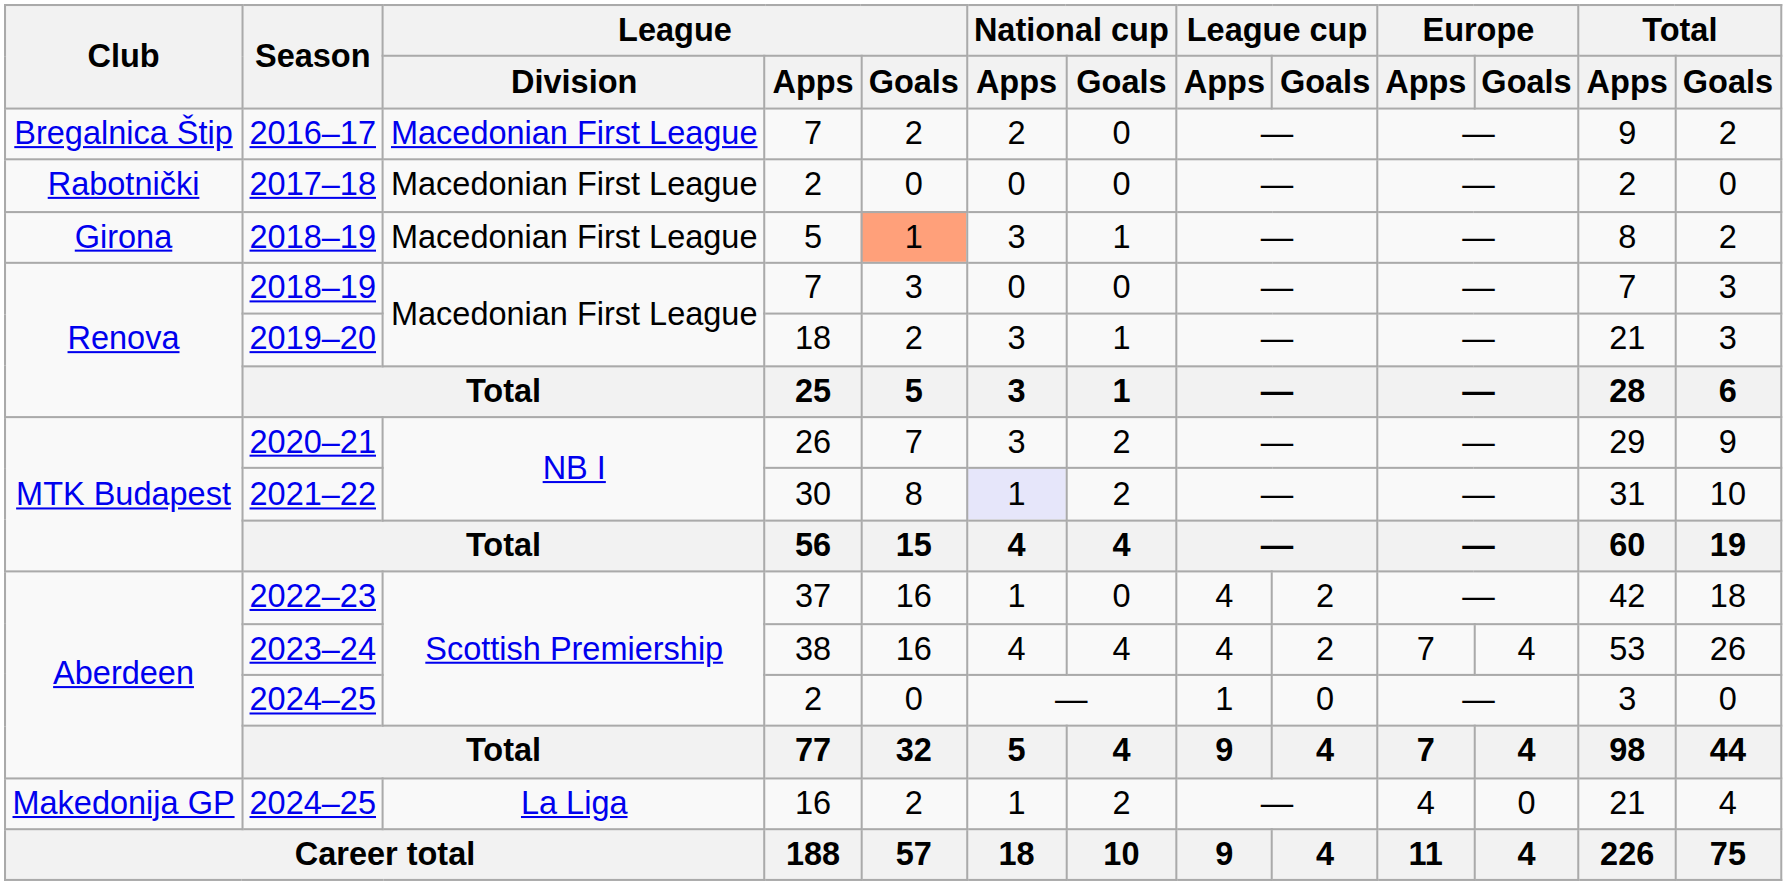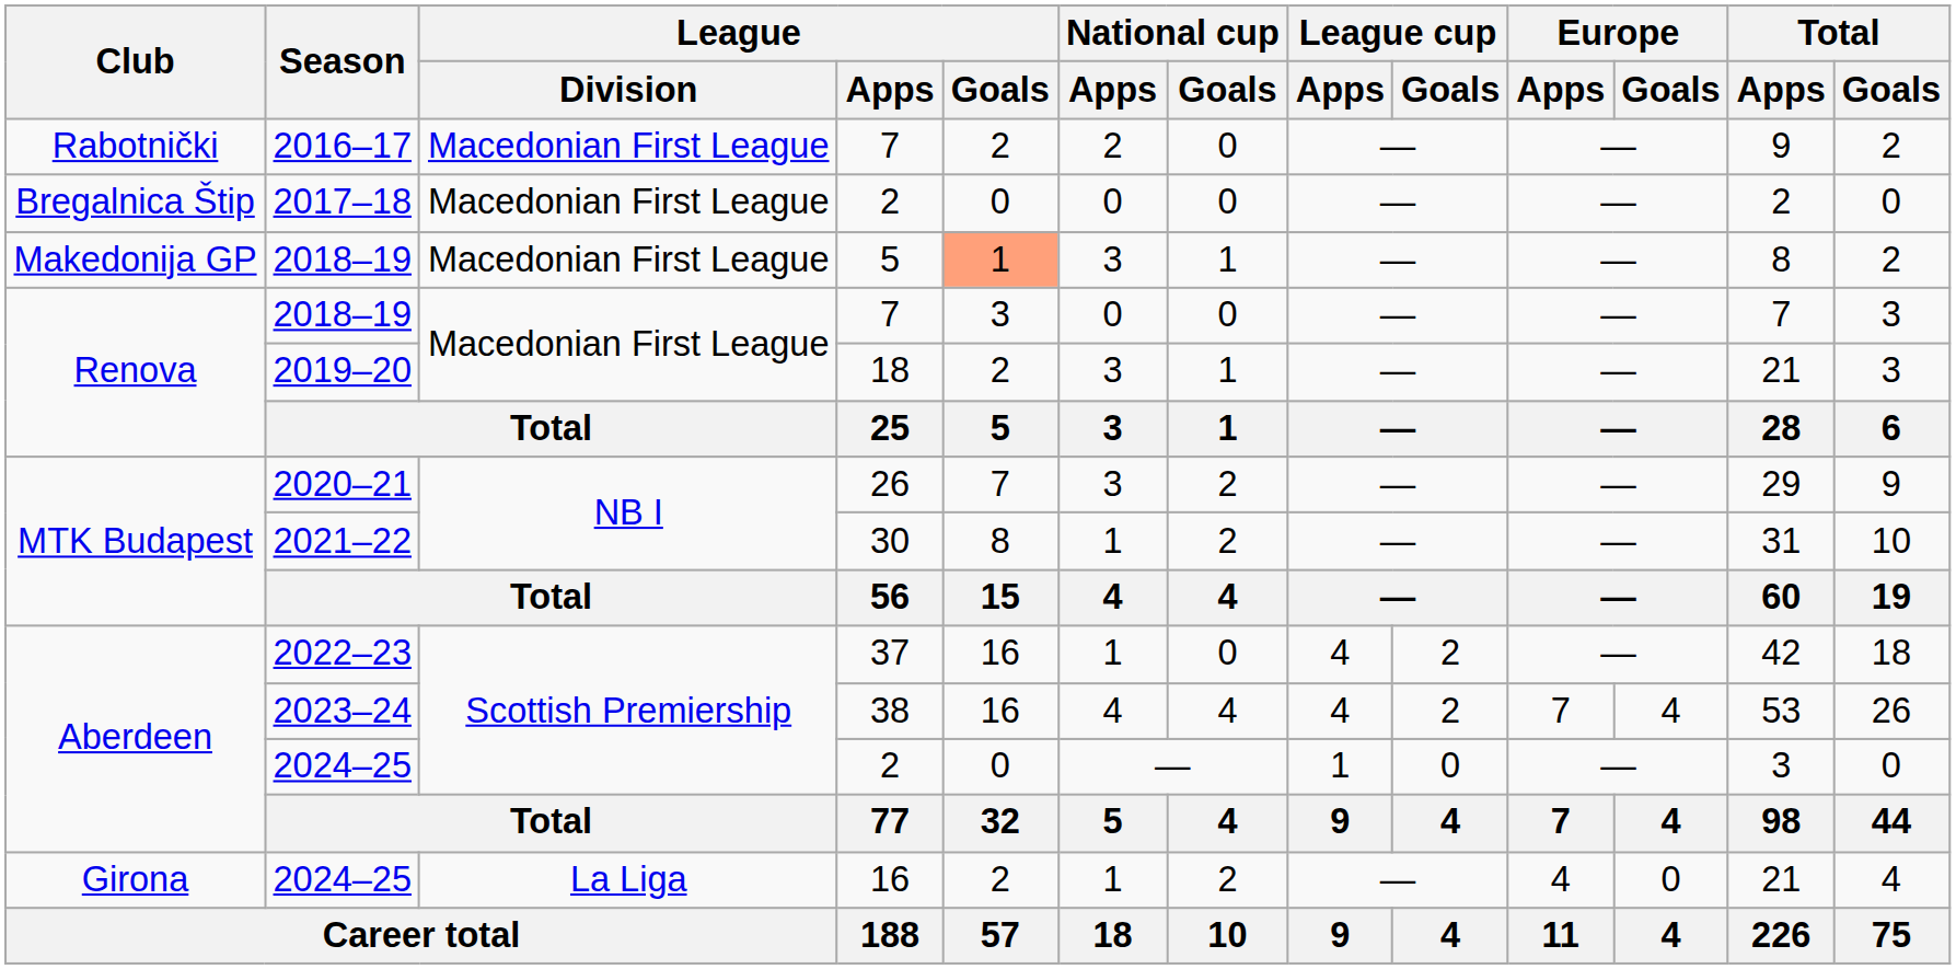 <table class="wikitable" style="text-align:center">
 <tr>
 <th rowspan="2">Club</th>
 <th rowspan="2">Season</th>
 <th colspan="3">League</th>
 <th colspan="2">National cup</th>
 <th colspan="2">League cup</th>
 <th colspan="2">Europe</th>
 <th colspan="2">Total</th>
 </tr>
 <tr>
 <th>Division</th>
 <th>Apps</th>
 <th>Goals</th>
 <th>Apps</th>
 <th>Goals</th>
 <th>Apps</th>
 <th>Goals</th>
 <th>Apps</th>
 <th>Goals</th>
 <th>Apps</th>
 <th>Goals</th>
 </tr>
 <tr>
-<td><a href='#'>Bregalnica Štip</a></td>
+<td><a href='#'>Rabotnički</a></td>
 <td><a href='#'>2016–17</a></td>
 <td><a href='#'>Macedonian First League</a></td>
 <td>7</td>
 <td>2</td>
 <td>2</td>
 <td>0</td>
 <td colspan="2">—</td>
 <td colspan="2">—</td>
 <td>9</td>
 <td>2</td>
 </tr>
 <tr>
-<td><a href='#'>Rabotnički</a></td>
+<td><a href='#'>Bregalnica Štip</a></td>
 <td><a href='#'>2017–18</a></td>
 <td>Macedonian First League</td>
 <td>2</td>
 <td>0</td>
 <td>0</td>
 <td>0</td>
 <td colspan="2">—</td>
 <td colspan="2">—</td>
 <td>2</td>
 <td>0</td>
 </tr>
 <tr>
-<td><a href='#'>Girona</a></td>
+<td><a href='#'>Makedonija GP</a></td>
 <td><a href='#'>2018–19</a></td>
 <td>Macedonian First League</td>
 <td>5</td>
 <td style="background: lightsalmon;">1</td>
 <td>3</td>
 <td>1</td>
 <td colspan="2">—</td>
 <td colspan="2">—</td>
 <td>8</td>
 <td>2</td>
 </tr>
 <tr>
 <td rowspan="3"><a href='#'>Renova</a></td>
 <td><a href='#'>2018–19</a></td>
 <td rowspan="2">Macedonian First League</td>
 <td>7</td>
 <td>3</td>
 <td>0</td>
 <td>0</td>
 <td colspan="2">—</td>
 <td colspan="2">—</td>
 <td>7</td>
 <td>3</td>
 </tr>
 <tr>
 <td><a href='#'>2019–20</a></td>
 <td>18</td>
 <td>2</td>
 <td>3</td>
 <td>1</td>
 <td colspan="2">—</td>
 <td colspan="2">—</td>
 <td>21</td>
 <td>3</td>
 </tr>
 <tr>
 <th colspan="2">Total</th>
 <th>25</th>
 <th>5</th>
 <th>3</th>
 <th>1</th>
 <th colspan="2">—</th>
 <th colspan="2">—</th>
 <th>28</th>
 <th>6</th>
 </tr>
 <tr>
 <td rowspan="3"><a href='#'>MTK Budapest</a></td>
 <td><a href='#'>2020–21</a></td>
 <td rowspan="2"><a href='#'>NB I</a></td>
 <td>26</td>
 <td>7</td>
 <td>3</td>
 <td>2</td>
 <td colspan="2">—</td>
 <td colspan="2">—</td>
 <td>29</td>
 <td>9</td>
 </tr>
 <tr>
 <td><a href='#'>2021–22</a></td>
 <td>30</td>
 <td>8</td>
-<td style="background: lavender;">1</td>
+<td>1</td>
 <td>2</td>
 <td colspan="2">—</td>
 <td colspan="2">—</td>
 <td>31</td>
 <td>10</td>
 </tr>
 <tr>
 <th colspan="2">Total</th>
 <th>56</th>
 <th>15</th>
 <th>4</th>
 <th>4</th>
 <th colspan="2">—</th>
 <th colspan="2">—</th>
 <th>60</th>
 <th>19</th>
 </tr>
 <tr>
 <td rowspan="4"><a href='#'>Aberdeen</a></td>
 <td><a href='#'>2022–23</a></td>
 <td rowspan="3"><a href='#'>Scottish Premiership</a></td>
 <td>37</td>
 <td>16</td>
 <td>1</td>
 <td>0</td>
 <td>4</td>
 <td>2</td>
 <td colspan="2">—</td>
 <td>42</td>
 <td>18</td>
 </tr>
 <tr>
 <td><a href='#'>2023–24</a></td>
 <td>38</td>
 <td>16</td>
 <td>4</td>
 <td>4</td>
 <td>4</td>
 <td>2</td>
 <td>7</td>
 <td>4</td>
 <td>53</td>
 <td>26</td>
 </tr>
 <tr>
 <td><a href='#'>2024–25</a></td>
 <td>2</td>
 <td>0</td>
 <td colspan="2">—</td>
 <td>1</td>
 <td>0</td>
 <td colspan="2">—</td>
 <td>3</td>
 <td>0</td>
 </tr>
 <tr>
 <th colspan="2">Total</th>
 <th>77</th>
 <th>32</th>
 <th>5</th>
 <th>4</th>
 <th>9</th>
 <th>4</th>
 <th>7</th>
 <th>4</th>
 <th>98</th>
 <th>44</th>
 </tr>
 <tr>
-<td><a href='#'>Makedonija GP</a></td>
+<td><a href='#'>Girona</a></td>
 <td><a href='#'>2024–25</a></td>
 <td><a href='#'>La Liga</a></td>
 <td>16</td>
 <td>2</td>
 <td>1</td>
 <td>2</td>
 <td colspan="2">—</td>
 <td>4</td>
 <td>0</td>
 <td>21</td>
 <td>4</td>
 </tr>
 <tr>
 <th colspan="3">Career total</th>
 <th>188</th>
 <th>57</th>
 <th>18</th>
 <th>10</th>
 <th>9</th>
 <th>4</th>
 <th>11</th>
 <th>4</th>
 <th>226</th>
 <th>75</th>
 </tr>
 </table>
